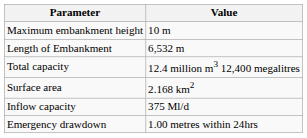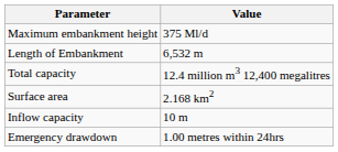 <table class="wikitable">
 <tr>
 <th>Parameter</th>
 <th>Value</th>
 </tr>
 <tr>
 <td>Maximum embankment height</td>
-<td>10 m</td>
+<td>375 Ml/d</td>
 </tr>
 <tr>
 <td>Length of Embankment</td>
 <td>6,532 m</td>
 </tr>
 <tr>
 <td>Total capacity</td>
 <td>12.4 million m<sup>3</sup> 12,400 megalitres</td>
 </tr>
 <tr>
 <td>Surface area</td>
 <td>2.168 km<sup>2</sup></td>
 </tr>
 <tr>
 <td>Inflow capacity</td>
-<td>375 Ml/d</td>
+<td>10 m</td>
 </tr>
 <tr>
 <td>Emergency drawdown</td>
 <td>1.00 metres within 24hrs</td>
 </tr>
 </table>
